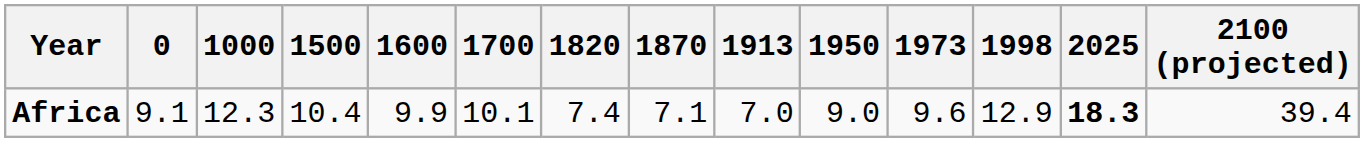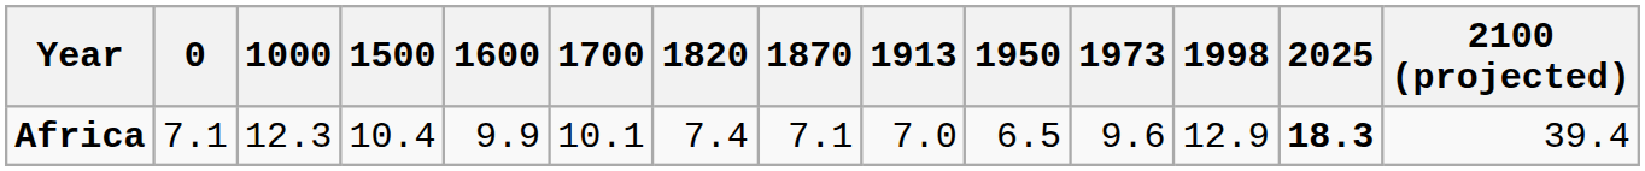 <table class="wikitable " style="text-align:right">
 <tr>
 <th scope="col">Year</th>
 <th scope="col">0</th>
 <th scope="col">1000</th>
 <th scope="col">1500</th>
 <th scope="col">1600</th>
 <th scope="col">1700</th>
 <th scope="col">1820</th>
 <th scope="col">1870</th>
 <th scope="col">1913</th>
 <th scope="col">1950</th>
 <th scope="col">1973</th>
 <th scope="col">1998</th>
 <th scope="col">2025</th>
 <th scope="col">2100<br>(projected)</th>
 </tr>
 <tr>
 <td><strong>Africa</strong></td>
-<td>9.1</td>
+<td>7.1</td>
 <td>12.3</td>
 <td>10.4</td>
 <td>9.9</td>
 <td>10.1</td>
 <td>7.4</td>
 <td>7.1</td>
 <td>7.0</td>
-<td>9.0</td>
+<td>6.5</td>
 <td>9.6</td>
 <td>12.9</td>
 <td><strong>18.3</strong></td>
 <td>39.4</td>
 </tr>
 </table>
